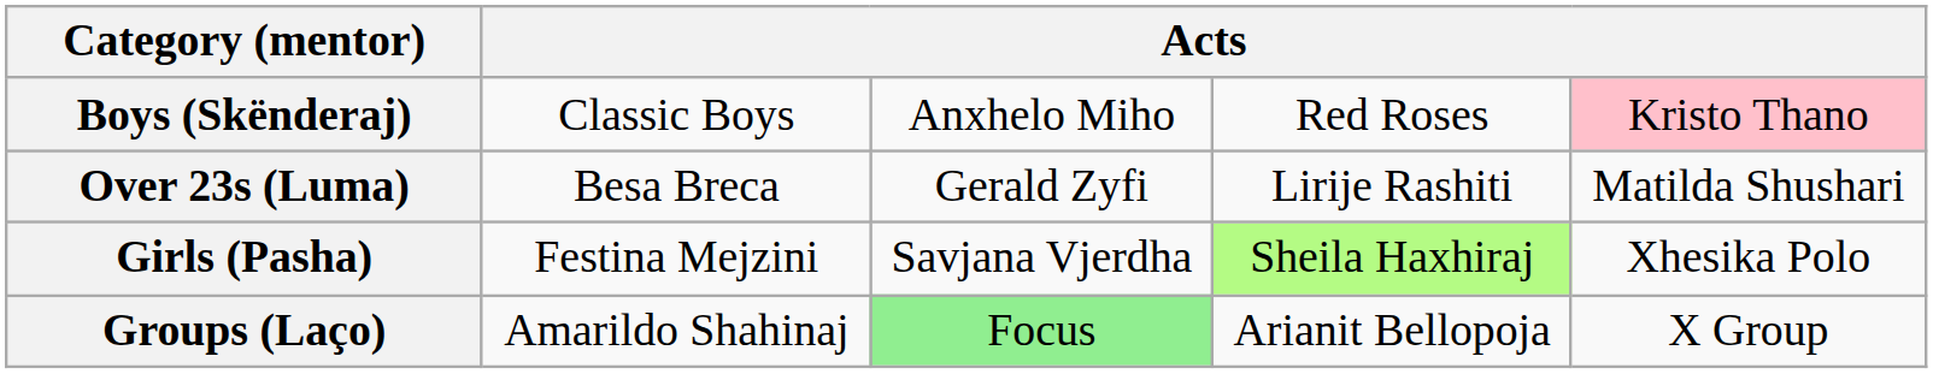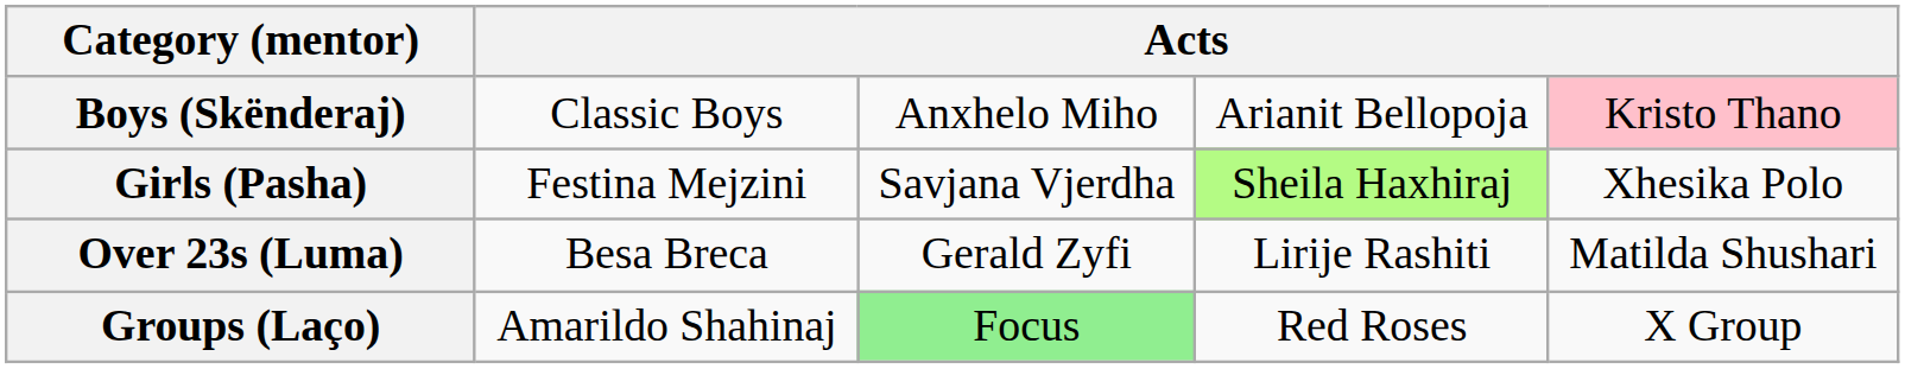 <table class="wikitable" style="text-align:center">
 <tr>
 <th scope="col" style="width:160px;">Category (mentor)</th>
 <th scope="col" colspan="4" style="width:500px;">Acts</th>
 </tr>
 <tr>
 <th scope="row">Boys (Skënderaj)</th>
 <td>Classic Boys</td>
 <td>Anxhelo Miho</td>
-<td>Red Roses</td>
+<td>Arianit Bellopoja</td>
 <td bgcolor="pink">Kristo Thano</td>
+</tr>
+<tr>
+<th scope="row">Girls (Pasha)</th>
+<td>Festina Mejzini</td>
+<td>Savjana Vjerdha</td>
+<td bgcolor="#B4FB84">Sheila Haxhiraj</td>
+<td>Xhesika Polo</td>
 </tr>
 <tr>
 <th scope="row">Over 23s (Luma)</th>
 <td>Besa Breca</td>
 <td>Gerald Zyfi</td>
 <td>Lirije Rashiti</td>
 <td>Matilda Shushari</td>
 </tr>
 <tr>
-<th scope="row">Girls (Pasha)</th>
-<td>Festina Mejzini</td>
-<td>Savjana Vjerdha</td>
-<td bgcolor="#B4FB84">Sheila Haxhiraj</td>
-<td>Xhesika Polo</td>
-</tr>
-<tr>
 <th scope="row">Groups (Laço)</th>
 <td>Amarildo Shahinaj</td>
 <td style="background: lightgreen;">Focus</td>
-<td>Arianit Bellopoja</td>
+<td>Red Roses</td>
 <td>X Group</td>
 </tr>
 </table>
